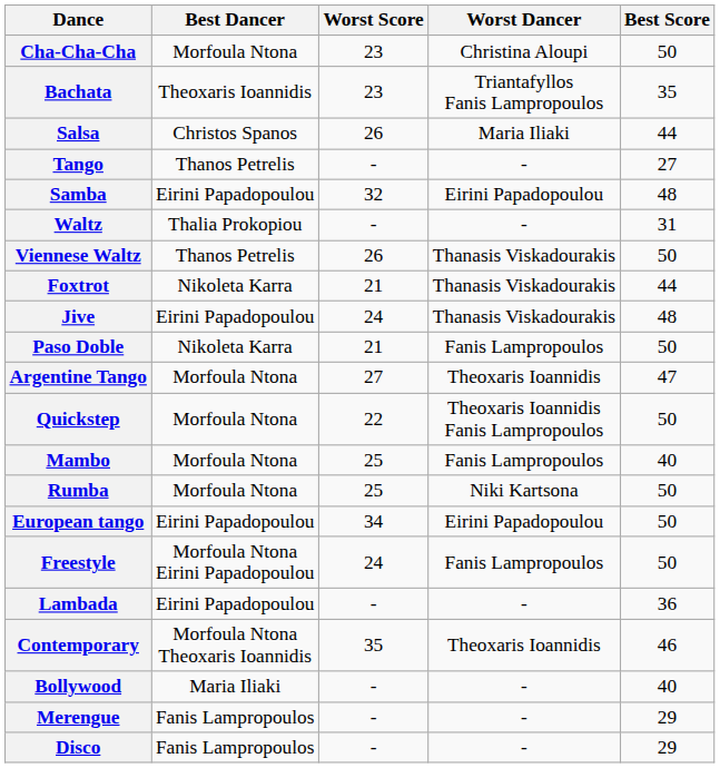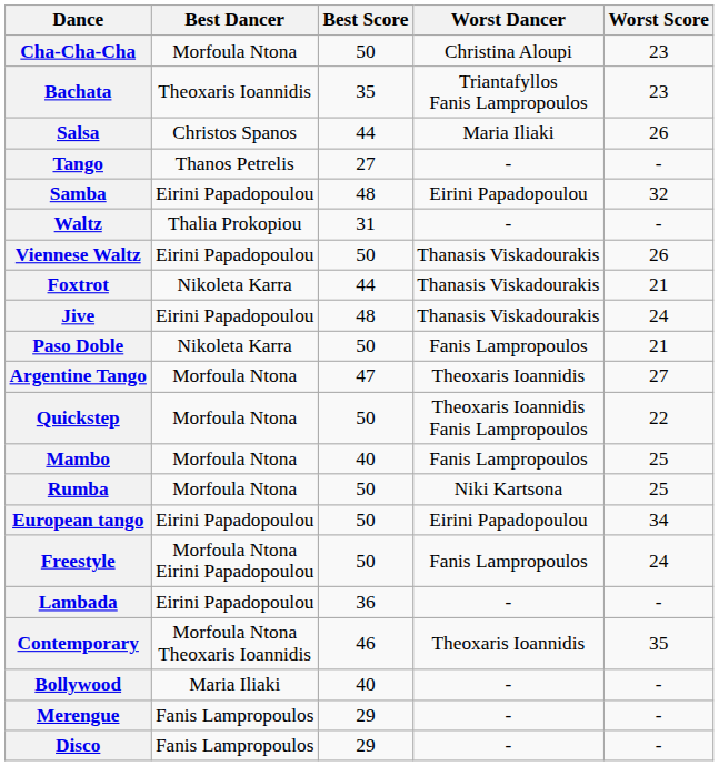 <table class="wikitable sortable" style="text-align:center;">
 <tr>
 <th>Dance</th>
 <th>Best Dancer</th>
+<th>Best Score</th>
+<th>Worst Dancer</th>
 <th>Worst Score</th>
-<th>Worst Dancer</th>
-<th>Best Score</th>
 </tr>
 <tr>
 <th><a href='#'>Cha-Cha-Cha</a></th>
 <td>Morfoula Ntona</td>
+<td>50</td>
+<td>Christina Aloupi</td>
 <td>23</td>
-<td>Christina Aloupi</td>
-<td>50</td>
 </tr>
 <tr>
 <th><a href='#'>Bachata</a></th>
 <td>Theoxaris Ioannidis</td>
+<td>35</td>
+<td>Triantafyllos<br>Fanis Lampropoulos</td>
 <td>23</td>
-<td>Triantafyllos<br>Fanis Lampropoulos</td>
-<td>35</td>
 </tr>
 <tr>
 <th><a href='#'>Salsa</a></th>
 <td>Christos Spanos</td>
+<td>44</td>
+<td>Maria Iliaki</td>
 <td>26</td>
-<td>Maria Iliaki</td>
-<td>44</td>
 </tr>
 <tr>
 <th><a href='#'>Tango</a></th>
 <td>Thanos Petrelis</td>
+<td>27</td>
 <td>-</td>
 <td>-</td>
-<td>27</td>
 </tr>
 <tr>
 <th><a href='#'>Samba</a></th>
 <td>Eirini Papadopoulou</td>
+<td>48</td>
+<td>Eirini Papadopoulou</td>
 <td>32</td>
-<td>Eirini Papadopoulou</td>
-<td>48</td>
 </tr>
 <tr>
 <th><a href='#'>Waltz</a></th>
 <td>Thalia Prokopiou</td>
+<td>31</td>
 <td>-</td>
 <td>-</td>
-<td>31</td>
 </tr>
 <tr>
 <th><a href='#'>Viennese Waltz</a></th>
-<td>Thanos Petrelis</td>
+<td>Eirini Papadopoulou</td>
+<td>50</td>
+<td>Thanasis Viskadourakis</td>
 <td>26</td>
-<td>Thanasis Viskadourakis</td>
-<td>50</td>
 </tr>
 <tr>
 <th><a href='#'>Foxtrot</a></th>
 <td>Nikoleta Karra</td>
+<td>44</td>
+<td>Thanasis Viskadourakis</td>
 <td>21</td>
-<td>Thanasis Viskadourakis</td>
-<td>44</td>
 </tr>
 <tr>
 <th><a href='#'>Jive</a></th>
 <td>Eirini Papadopoulou</td>
+<td>48</td>
+<td>Thanasis Viskadourakis</td>
 <td>24</td>
-<td>Thanasis Viskadourakis</td>
-<td>48</td>
 </tr>
 <tr>
 <th><a href='#'>Paso Doble</a></th>
 <td>Nikoleta Karra</td>
+<td>50</td>
+<td>Fanis Lampropoulos</td>
 <td>21</td>
-<td>Fanis Lampropoulos</td>
-<td>50</td>
 </tr>
 <tr>
 <th><a href='#'>Argentine Tango</a></th>
 <td>Morfoula Ntona</td>
+<td>47</td>
+<td>Theoxaris Ioannidis</td>
 <td>27</td>
-<td>Theoxaris Ioannidis</td>
-<td>47</td>
 </tr>
 <tr>
 <th><a href='#'>Quickstep</a></th>
 <td>Morfoula Ntona</td>
+<td>50</td>
+<td>Theoxaris Ioannidis<br>Fanis Lampropoulos</td>
 <td>22</td>
-<td>Theoxaris Ioannidis<br>Fanis Lampropoulos</td>
-<td>50</td>
 </tr>
 <tr>
 <th><a href='#'>Mambo</a></th>
 <td>Morfoula Ntona</td>
+<td>40</td>
+<td>Fanis Lampropoulos</td>
 <td>25</td>
-<td>Fanis Lampropoulos</td>
-<td>40</td>
 </tr>
 <tr>
 <th><a href='#'>Rumba</a></th>
 <td>Morfoula Ntona</td>
+<td>50</td>
+<td>Niki Kartsona</td>
 <td>25</td>
-<td>Niki Kartsona</td>
-<td>50</td>
 </tr>
 <tr>
 <th><a href='#'>European tango</a></th>
 <td>Eirini Papadopoulou</td>
+<td>50</td>
+<td>Eirini Papadopoulou</td>
 <td>34</td>
-<td>Eirini Papadopoulou</td>
-<td>50</td>
 </tr>
 <tr>
 <th><a href='#'>Freestyle</a></th>
 <td>Morfoula Ntona<br>Eirini Papadopoulou</td>
+<td>50</td>
+<td>Fanis Lampropoulos</td>
 <td>24</td>
-<td>Fanis Lampropoulos</td>
-<td>50</td>
 </tr>
 <tr>
 <th><a href='#'>Lambada</a></th>
 <td>Eirini Papadopoulou</td>
+<td>36</td>
 <td>-</td>
 <td>-</td>
-<td>36</td>
 </tr>
 <tr>
 <th><a href='#'>Contemporary</a></th>
 <td>Morfoula Ntona<br>Theoxaris Ioannidis</td>
+<td>46</td>
+<td>Theoxaris Ioannidis</td>
 <td>35</td>
-<td>Theoxaris Ioannidis</td>
-<td>46</td>
 </tr>
 <tr>
 <th><a href='#'>Bollywood</a></th>
 <td>Maria Iliaki</td>
+<td>40</td>
 <td>-</td>
 <td>-</td>
-<td>40</td>
 </tr>
 <tr>
 <th><a href='#'>Merengue</a></th>
 <td>Fanis Lampropoulos</td>
+<td>29</td>
 <td>-</td>
 <td>-</td>
-<td>29</td>
 </tr>
 <tr>
 <th><a href='#'>Disco</a></th>
 <td>Fanis Lampropoulos</td>
+<td>29</td>
 <td>-</td>
 <td>-</td>
-<td>29</td>
 </tr>
 </table>
